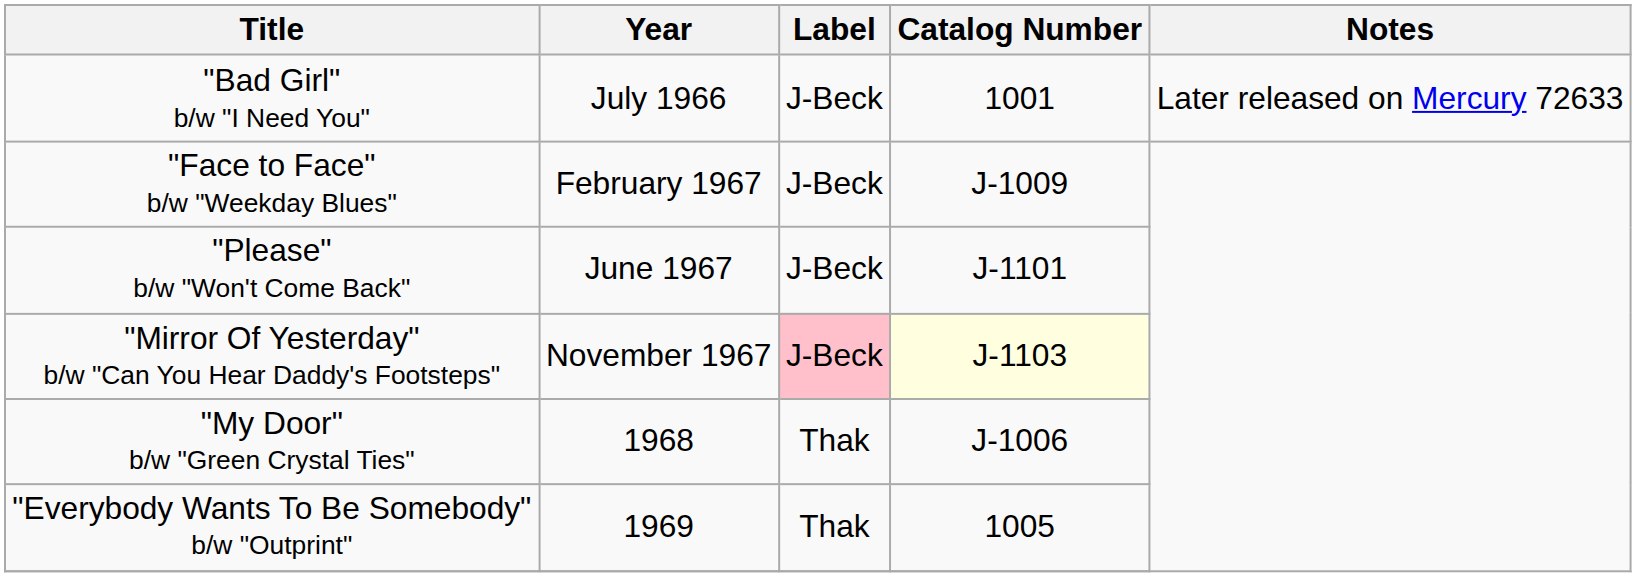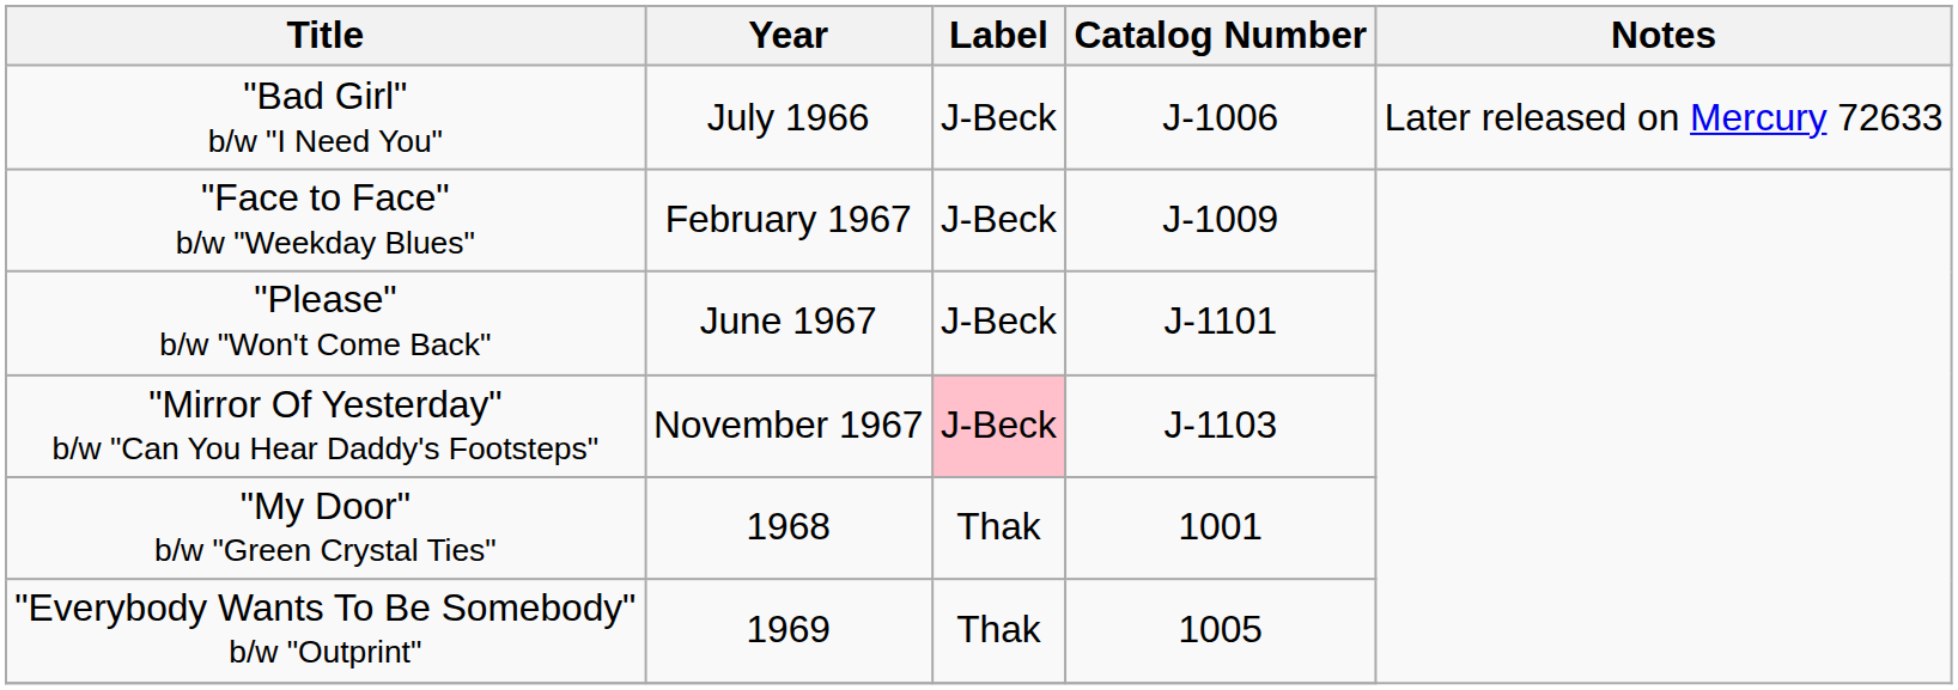 <table class="wikitable">
 <tr>
 <th>Title</th>
 <th>Year</th>
 <th>Label</th>
 <th>Catalog Number</th>
 <th>Notes</th>
 </tr>
 <tr>
 <td style="text-align:center;">"Bad Girl" <br> <small>b/w "I Need You"</small></td>
 <td style="text-align:center;">July 1966</td>
 <td style="text-align:center;">J-Beck</td>
-<td style="text-align:center;">1001</td>
+<td style="text-align:center;">J-1006</td>
 <td style="text-align:center;">Later released on <a href='#'>Mercury</a> 72633</td>
 </tr>
 <tr>
 <td style="text-align:center;">"Face to Face" <br> <small>b/w "Weekday Blues"</small></td>
 <td style="text-align:center;">February 1967</td>
 <td style="text-align:center;">J-Beck</td>
 <td style="text-align:center;">J-1009</td>
 </tr>
 <tr>
 <td style="text-align:center;">"Please" <br> <small>b/w "Won't Come Back"</small></td>
 <td style="text-align:center;">June 1967</td>
 <td style="text-align:center;">J-Beck</td>
 <td style="text-align:center;">J-1101</td>
 </tr>
 <tr>
 <td style="text-align:center;">"Mirror Of Yesterday" <br> <small>b/w "Can You Hear Daddy's Footsteps"</small></td>
 <td style="text-align:center;">November 1967</td>
 <td style="background: pink; text-align:center;">J-Beck</td>
-<td style="background: lightyellow; text-align:center;">J-1103</td>
+<td style="text-align:center;">J-1103</td>
 </tr>
 <tr>
 <td style="text-align:center;">"My Door" <br> <small>b/w "Green Crystal Ties"</small></td>
 <td style="text-align:center;">1968</td>
 <td style="text-align:center;">Thak</td>
-<td style="text-align:center;">J-1006</td>
+<td style="text-align:center;">1001</td>
 </tr>
 <tr>
 <td style="text-align:center;">"Everybody Wants To Be Somebody" <br> <small>b/w "Outprint"</small></td>
 <td style="text-align:center;">1969</td>
 <td style="text-align:center;">Thak</td>
 <td style="text-align:center;">1005</td>
 </tr>
 <tr>
 </tr>
 </table>
